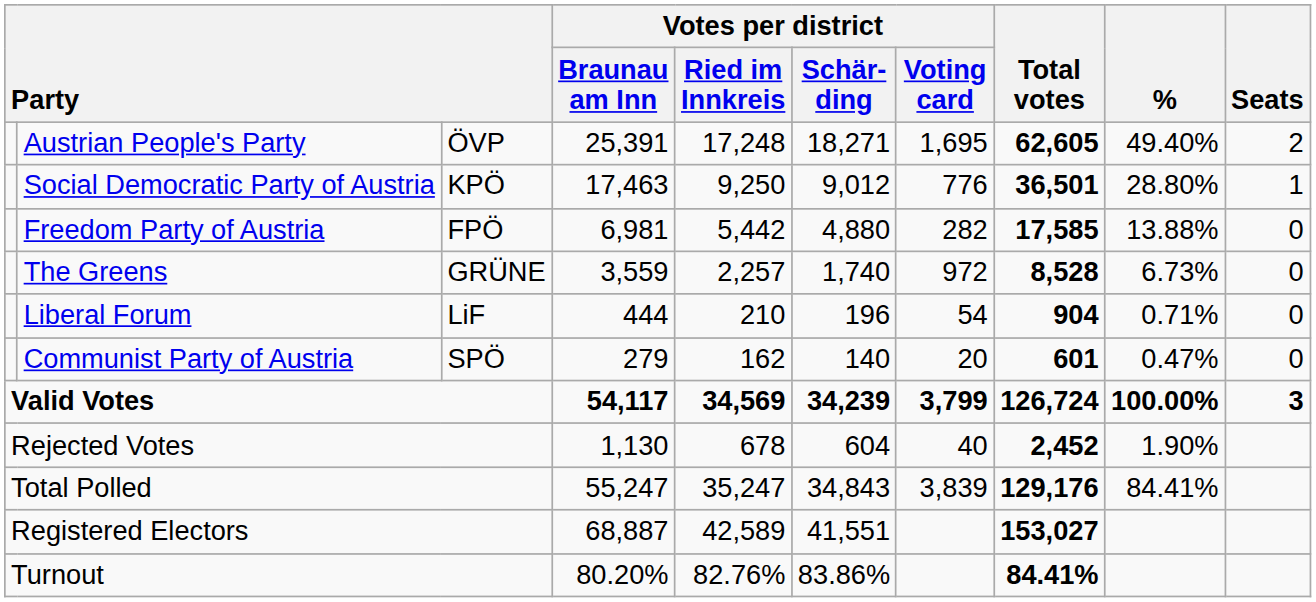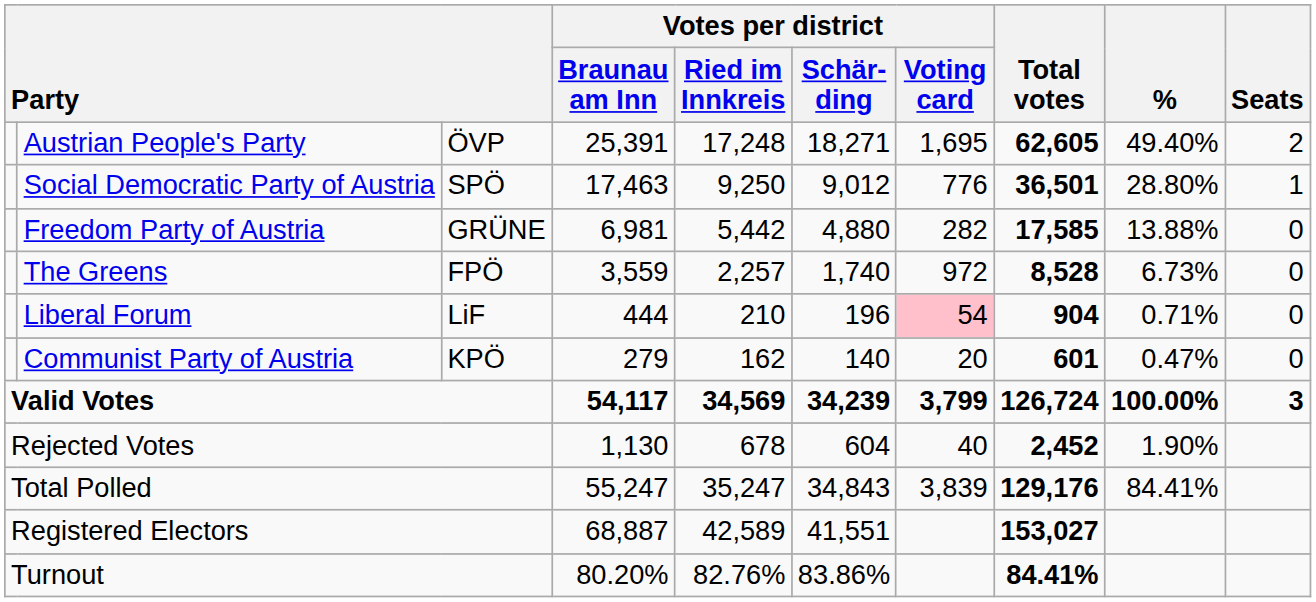 <table class="wikitable" border="1" style="text-align:right;">
 <tr>
 <th style="text-align:left;" valign=bottom rowspan=2 colspan=3>Party</th>
 <th colspan=4>Votes per district</th>
 <th align=center valign=bottom rowspan=2 width="50">Total<br>votes</th>
 <th align=center valign=bottom rowspan=2 width="50">%</th>
 <th align=center valign=bottom rowspan=2>Seats</th>
 </tr>
 <tr>
 <th align=center valign=bottom width="50"><a href='#'>Braunau<br>am Inn</a></th>
 <th align=center valign=bottom width="50"><a href='#'>Ried im<br>Innkreis</a></th>
 <th align=center valign=bottom width="50"><a href='#'>Schär-<br>ding</a></th>
 <th align=center valign=bottom width="50"><a href='#'>Voting<br>card</a></th>
 </tr>
 <tr>
 <td></td>
 <td align=left><a href='#'>Austrian People's Party</a></td>
 <td align=left>ÖVP</td>
 <td>25,391</td>
 <td>17,248</td>
 <td>18,271</td>
 <td>1,695</td>
 <td><strong>62,605</strong></td>
 <td>49.40%</td>
 <td>2</td>
 </tr>
 <tr>
 <td></td>
 <td align=left style="white-space: nowrap;"><a href='#'>Social Democratic Party of Austria</a></td>
-<td align=left>KPÖ</td>
+<td align=left>SPÖ</td>
 <td>17,463</td>
 <td>9,250</td>
 <td>9,012</td>
 <td>776</td>
 <td><strong>36,501</strong></td>
 <td>28.80%</td>
 <td>1</td>
 </tr>
 <tr>
 <td></td>
 <td align=left><a href='#'>Freedom Party of Austria</a></td>
-<td align=left>FPÖ</td>
+<td align=left>GRÜNE</td>
 <td>6,981</td>
 <td>5,442</td>
 <td>4,880</td>
 <td>282</td>
 <td><strong>17,585</strong></td>
 <td>13.88%</td>
 <td>0</td>
 </tr>
 <tr>
 <td></td>
 <td align=left><a href='#'>The Greens</a></td>
-<td align=left>GRÜNE</td>
+<td align=left>FPÖ</td>
 <td>3,559</td>
 <td>2,257</td>
 <td>1,740</td>
 <td>972</td>
 <td><strong>8,528</strong></td>
 <td>6.73%</td>
 <td>0</td>
 </tr>
 <tr>
 <td></td>
 <td align=left><a href='#'>Liberal Forum</a></td>
 <td align=left>LiF</td>
 <td>444</td>
 <td>210</td>
 <td>196</td>
-<td>54</td>
+<td style="background: pink;">54</td>
 <td><strong>904</strong></td>
 <td>0.71%</td>
 <td>0</td>
 </tr>
 <tr>
 <td></td>
 <td align=left><a href='#'>Communist Party of Austria</a></td>
-<td align=left>SPÖ</td>
+<td align=left>KPÖ</td>
 <td>279</td>
 <td>162</td>
 <td>140</td>
 <td>20</td>
 <td><strong>601</strong></td>
 <td>0.47%</td>
 <td>0</td>
 </tr>
 <tr style="font-weight:bold">
 <td align=left colspan=3>Valid Votes</td>
 <td>54,117</td>
 <td>34,569</td>
 <td>34,239</td>
 <td>3,799</td>
 <td>126,724</td>
 <td>100.00%</td>
 <td>3</td>
 </tr>
 <tr>
 <td align=left colspan=3>Rejected Votes</td>
 <td>1,130</td>
 <td>678</td>
 <td>604</td>
 <td>40</td>
 <td><strong>2,452</strong></td>
 <td>1.90%</td>
 <td></td>
 </tr>
 <tr>
 <td align=left colspan=3>Total Polled</td>
 <td>55,247</td>
 <td>35,247</td>
 <td>34,843</td>
 <td>3,839</td>
 <td><strong>129,176</strong></td>
 <td>84.41%</td>
 <td></td>
 </tr>
 <tr>
 <td align=left colspan=3>Registered Electors</td>
 <td>68,887</td>
 <td>42,589</td>
 <td>41,551</td>
 <td></td>
 <td><strong>153,027</strong></td>
 <td></td>
 <td></td>
 </tr>
 <tr>
 <td align=left colspan=3>Turnout</td>
 <td>80.20%</td>
 <td>82.76%</td>
 <td>83.86%</td>
 <td></td>
 <td><strong>84.41%</strong></td>
 <td></td>
 <td></td>
 </tr>
 </table>
